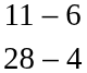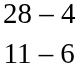 <table style="text-align:center">
 <tr>
 <th width=200></th>
 <th width=100></th>
 <th width=200></th>
 </tr>
 <tr>
 <td align=right><strong></strong></td>
-<td>11 – 6</td>
+<td>28 – 4</td>
 <td align=left></td>
 </tr>
 <tr>
 <td align=right><strong></strong></td>
-<td>28 – 4</td>
+<td>11 – 6</td>
 <td align=left></td>
 </tr>
 </table>
